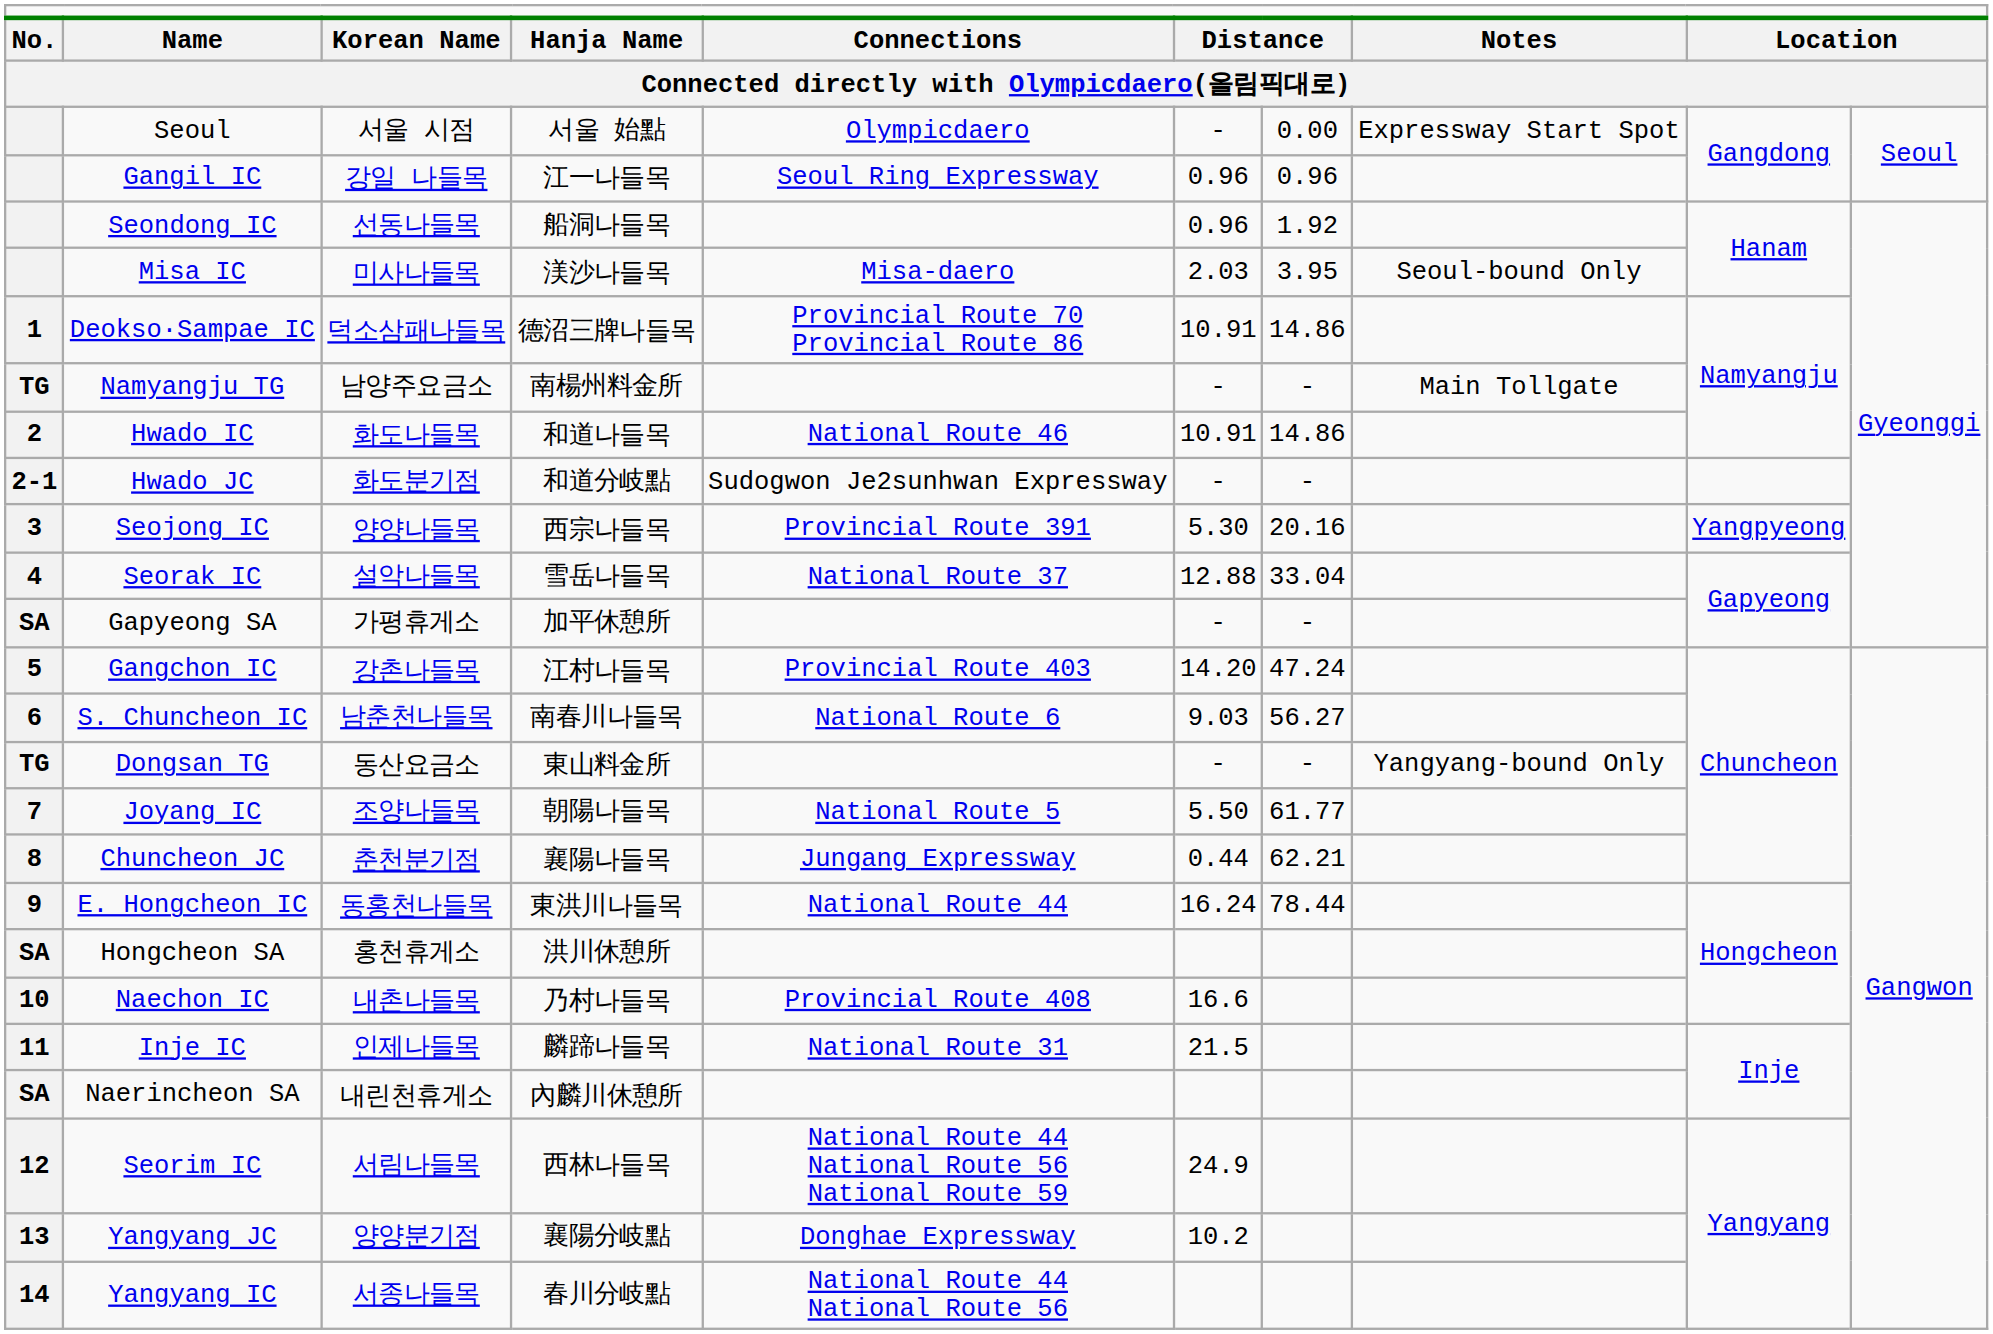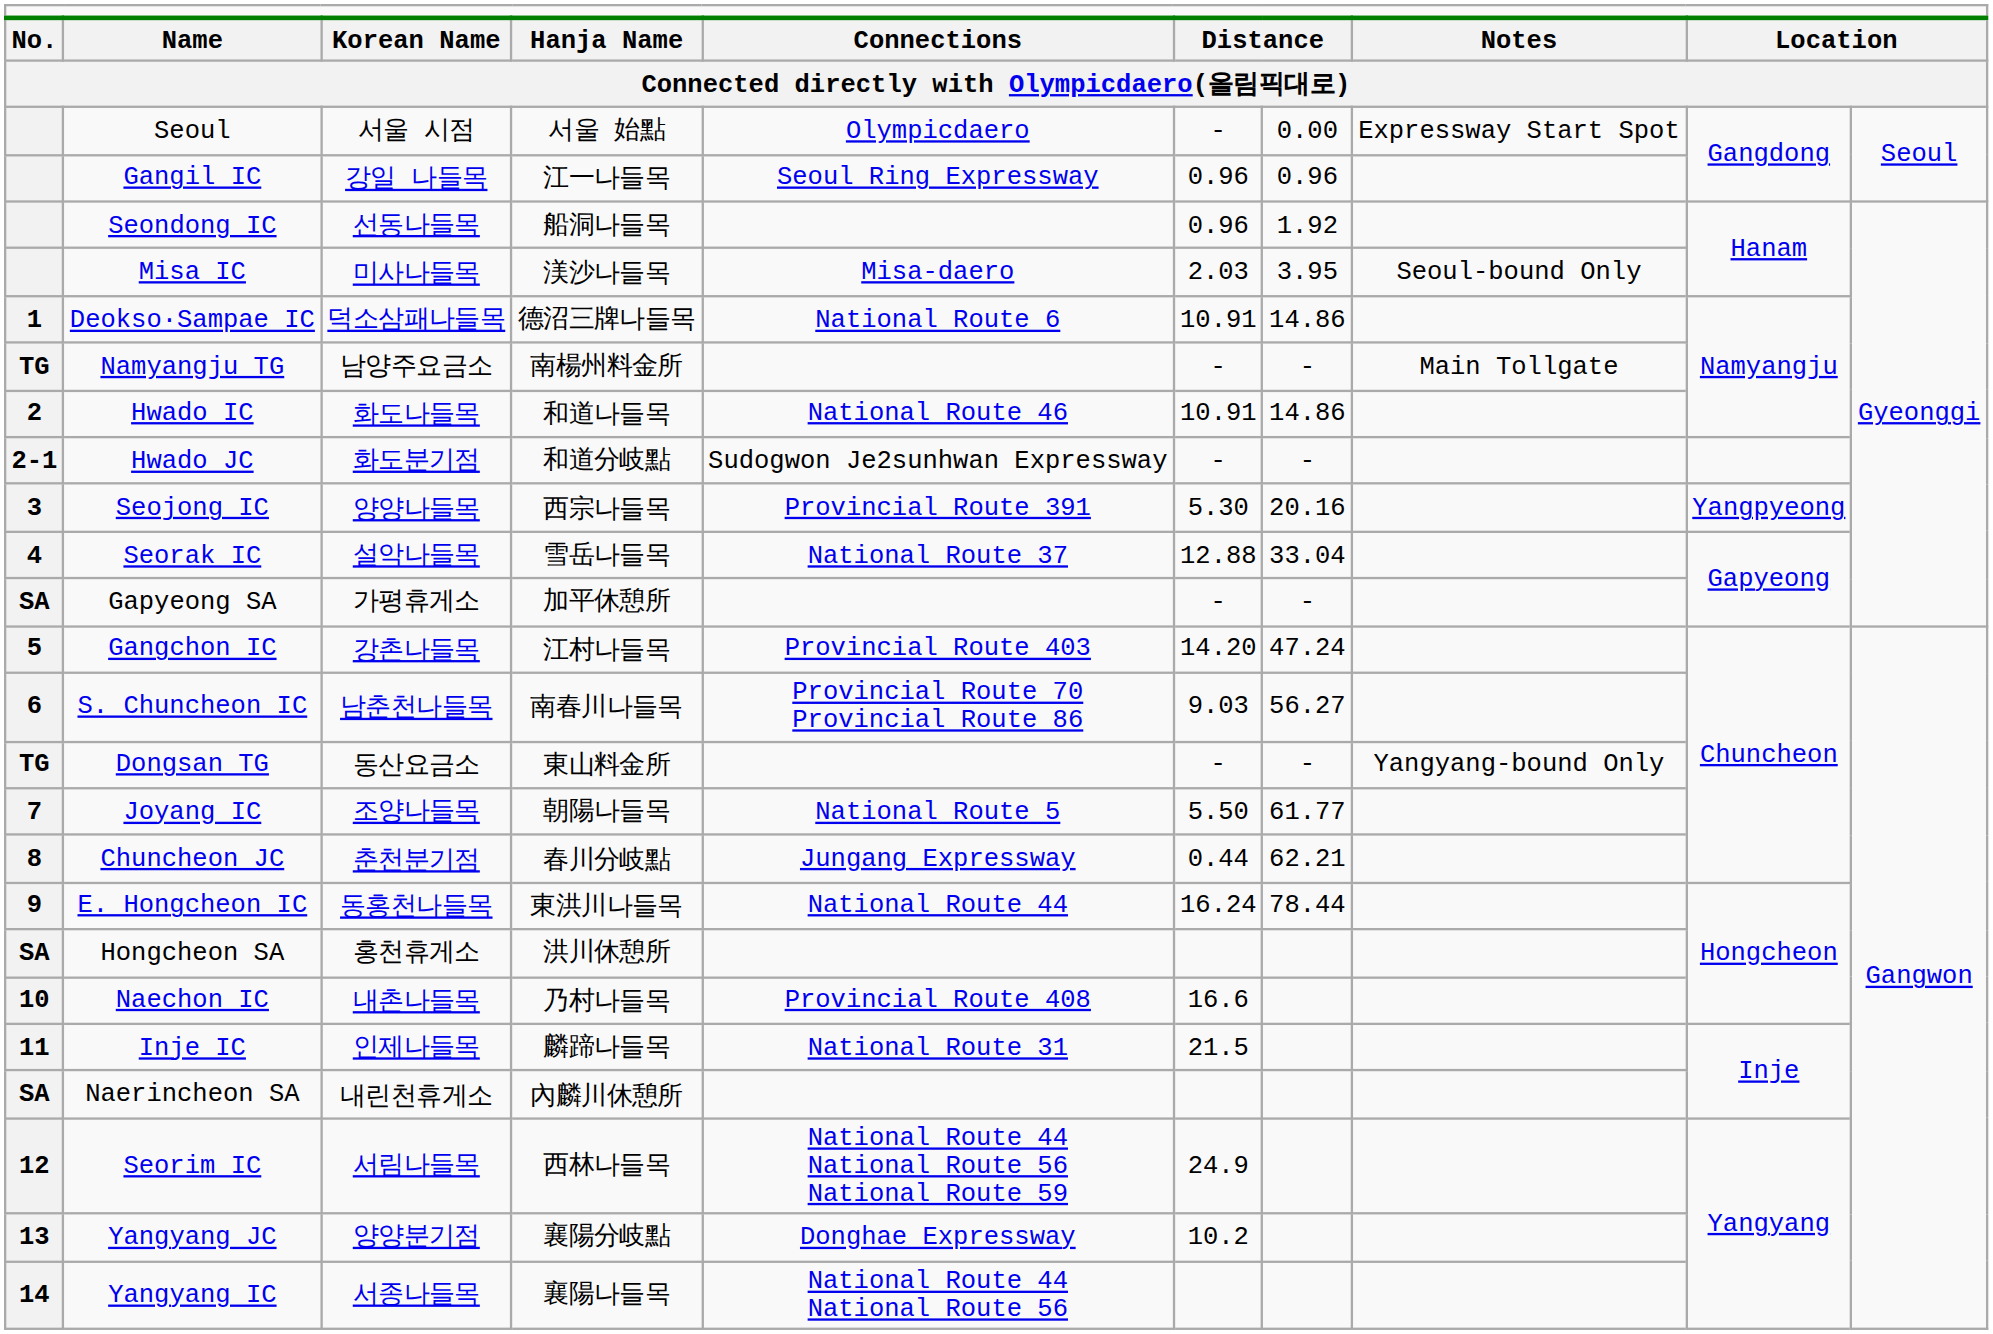 <table class="wikitable" style="font-size: 85%; text-align: center;">
 <tr style="border-bottom:solid 0.25em green;">
 <td colspan="10"></td>
 </tr>
 <tr>
 <th>No.</th>
 <th>Name</th>
 <th>Korean Name</th>
 <th>Hanja Name</th>
 <th>Connections</th>
 <th colspan="2">Distance</th>
 <th>Notes</th>
 <th colspan="2">Location</th>
 </tr>
 <tr>
 <th colspan="10">Connected directly with  <a href='#'>Olympicdaero</a>(올림픽대로)</th>
 </tr>
 <tr>
 <th></th>
 <td>Seoul</td>
 <td>서울 시점</td>
 <td>서울 始點</td>
 <td> <a href='#'>Olympicdaero</a></td>
 <td>-</td>
 <td>0.00</td>
 <td>Expressway Start Spot</td>
 <td rowspan="2"><a href='#'>Gangdong</a></td>
 <td rowspan="2"><a href='#'>Seoul</a></td>
 </tr>
 <tr>
 <th></th>
 <td><a href='#'>Gangil IC</a></td>
 <td><a href='#'>강일 나들목</a></td>
 <td>江一나들목</td>
 <td> <a href='#'>Seoul Ring Expressway</a></td>
 <td>0.96</td>
 <td>0.96</td>
 <td></td>
 </tr>
 <tr>
 <th></th>
 <td><a href='#'>Seondong IC</a></td>
 <td><a href='#'>선동나들목</a></td>
 <td>船洞나들목</td>
 <td></td>
 <td>0.96</td>
 <td>1.92</td>
 <td></td>
 <td rowspan="2"><a href='#'>Hanam</a></td>
 <td rowspan="9"><a href='#'>Gyeonggi</a></td>
 </tr>
 <tr>
 <th></th>
 <td><a href='#'>Misa IC</a></td>
 <td><a href='#'>미사나들목</a></td>
 <td>渼沙나들목</td>
 <td> <a href='#'>Misa-daero</a></td>
 <td>2.03</td>
 <td>3.95</td>
 <td>Seoul-bound Only</td>
 </tr>
 <tr>
 <th>1</th>
 <td><a href='#'>Deokso·Sampae IC</a></td>
 <td><a href='#'>덕소삼패나들목</a></td>
 <td>德沼三牌나들목</td>
-<td><a href='#'>Provincial Route 70</a><br><a href='#'>Provincial Route 86</a></td>
+<td> <a href='#'>National Route 6</a></td>
 <td>10.91</td>
 <td>14.86</td>
 <td></td>
 <td rowspan="3"><a href='#'>Namyangju</a></td>
 </tr>
 <tr>
 <th>TG</th>
 <td><a href='#'>Namyangju TG</a></td>
 <td>남양주요금소</td>
 <td>南楊州料金所</td>
 <td></td>
 <td>-</td>
 <td>-</td>
 <td>Main Tollgate</td>
 </tr>
 <tr>
 <th>2</th>
 <td><a href='#'>Hwado IC</a></td>
 <td><a href='#'>화도나들목</a></td>
 <td>和道나들목</td>
 <td> <a href='#'>National Route 46</a></td>
 <td>10.91</td>
 <td>14.86</td>
 <td></td>
 </tr>
 <tr>
 <th>2-1</th>
 <td><a href='#'>Hwado JC</a></td>
 <td><a href='#'>화도분기점</a></td>
 <td>和道分岐點</td>
 <td>Sudogwon Je2sunhwan Expressway</td>
 <td>-</td>
 <td>-</td>
 <td></td>
 <td></td>
 </tr>
 <tr>
 <th>3</th>
 <td><a href='#'>Seojong IC</a></td>
 <td><a href='#'>양양나들목</a></td>
 <td>西宗나들목</td>
 <td><a href='#'>Provincial Route 391</a></td>
 <td>5.30</td>
 <td>20.16</td>
 <td></td>
 <td><a href='#'>Yangpyeong</a></td>
 </tr>
 <tr>
 <th>4</th>
 <td><a href='#'>Seorak IC</a></td>
 <td><a href='#'>설악나들목</a></td>
 <td>雪岳나들목</td>
 <td> <a href='#'>National Route 37</a></td>
 <td>12.88</td>
 <td>33.04</td>
 <td></td>
 <td rowspan="2"><a href='#'>Gapyeong</a></td>
 </tr>
 <tr>
 <th>SA</th>
 <td>Gapyeong SA</td>
 <td>가평휴게소</td>
 <td>加平休憩所</td>
 <td></td>
 <td>-</td>
 <td>-</td>
 <td></td>
 </tr>
 <tr>
 <th>5</th>
 <td><a href='#'>Gangchon IC</a></td>
 <td><a href='#'>강촌나들목</a></td>
 <td>江村나들목</td>
 <td><a href='#'>Provincial Route 403</a></td>
 <td>14.20</td>
 <td>47.24</td>
 <td></td>
 <td rowspan="5"><a href='#'>Chuncheon</a></td>
 <td rowspan="13"><a href='#'>Gangwon</a></td>
 </tr>
 <tr>
 <th>6</th>
 <td><a href='#'>S. Chuncheon IC</a></td>
 <td><a href='#'>남춘천나들목</a></td>
 <td>南春川나들목</td>
-<td> <a href='#'>National Route 6</a></td>
+<td><a href='#'>Provincial Route 70</a><br><a href='#'>Provincial Route 86</a></td>
 <td>9.03</td>
 <td>56.27</td>
 <td></td>
 </tr>
 <tr>
 <th>TG</th>
 <td><a href='#'>Dongsan TG</a></td>
 <td>동산요금소</td>
 <td>東山料金所</td>
 <td></td>
 <td>-</td>
 <td>-</td>
 <td>Yangyang-bound Only</td>
 </tr>
 <tr>
 <th>7</th>
 <td><a href='#'>Joyang IC</a></td>
 <td><a href='#'>조양나들목</a></td>
 <td>朝陽나들목</td>
 <td> <a href='#'>National Route 5</a></td>
 <td>5.50</td>
 <td>61.77</td>
 <td></td>
 </tr>
 <tr>
 <th>8</th>
 <td><a href='#'>Chuncheon JC</a></td>
 <td><a href='#'>춘천분기점</a></td>
-<td>襄陽나들목</td>
+<td>春川分岐點</td>
 <td> <a href='#'>Jungang Expressway</a></td>
 <td>0.44</td>
 <td>62.21</td>
 <td></td>
 </tr>
 <tr>
 <th>9</th>
 <td><a href='#'>E. Hongcheon IC</a></td>
 <td><a href='#'>동홍천나들목</a></td>
 <td>東洪川나들목</td>
 <td> <a href='#'>National Route 44</a></td>
 <td>16.24</td>
 <td>78.44</td>
 <td></td>
 <td rowspan="3"><a href='#'>Hongcheon</a></td>
 </tr>
 <tr>
 <th>SA</th>
 <td>Hongcheon SA</td>
 <td>홍천휴게소</td>
 <td>洪川休憩所</td>
 <td></td>
 <td></td>
 <td></td>
 <td></td>
 </tr>
 <tr>
 <th>10</th>
 <td><a href='#'>Naechon IC</a></td>
 <td><a href='#'>내촌나들목</a></td>
 <td>乃村나들목</td>
 <td><a href='#'>Provincial Route 408</a></td>
 <td>16.6</td>
 <td></td>
 <td></td>
 </tr>
 <tr>
 <th>11</th>
 <td><a href='#'>Inje IC</a></td>
 <td><a href='#'>인제나들목</a></td>
 <td>麟蹄나들목</td>
 <td> <a href='#'>National Route 31</a></td>
 <td>21.5</td>
 <td></td>
 <td></td>
 <td rowspan="2"><a href='#'>Inje</a></td>
 </tr>
 <tr>
 <th>SA</th>
 <td>Naerincheon SA</td>
 <td>내린천휴게소</td>
 <td>內麟川休憩所</td>
 <td></td>
 <td></td>
 <td></td>
 <td></td>
 </tr>
 <tr>
 <th>12</th>
 <td><a href='#'>Seorim IC</a></td>
 <td><a href='#'>서림나들목</a></td>
 <td>西林나들목</td>
 <td> <a href='#'>National Route 44</a><br> <a href='#'>National Route 56</a><br> <a href='#'>National Route 59</a></td>
 <td>24.9</td>
 <td></td>
 <td></td>
 <td rowspan="3"><a href='#'>Yangyang</a></td>
 </tr>
 <tr>
 <th>13</th>
 <td><a href='#'>Yangyang JC</a></td>
 <td><a href='#'>양양분기점</a></td>
 <td>襄陽分岐點</td>
 <td> <a href='#'>Donghae Expressway</a></td>
 <td>10.2</td>
 <td></td>
 <td></td>
 </tr>
 <tr>
 <th>14</th>
 <td><a href='#'>Yangyang IC</a></td>
 <td><a href='#'>서종나들목</a></td>
-<td>春川分岐點</td>
+<td>襄陽나들목</td>
 <td><a href='#'>National Route 44</a><br> <a href='#'>National Route 56</a></td>
 <td></td>
 <td></td>
 <td></td>
 </tr>
 </table>
